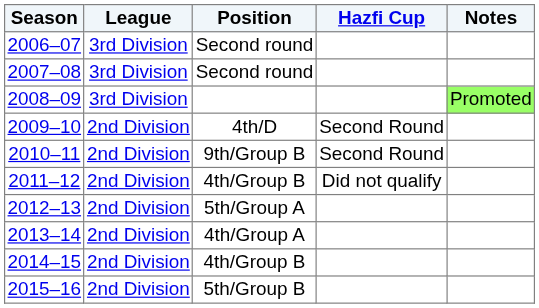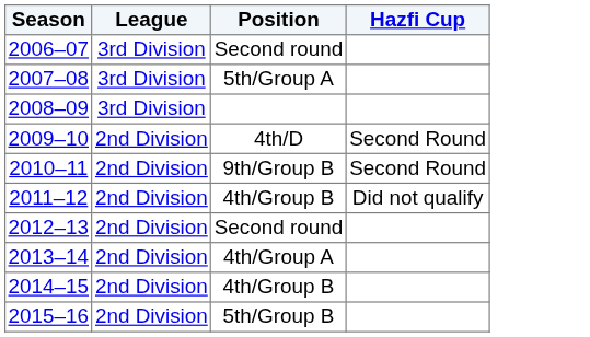 <table border="1" cellpadding="2" style="border-collapse:collapse; text-align:center; font-size:normal;">
 <tr style="background:#f0f6fa;">
 <th>Season</th>
 <th>League</th>
 <th>Position</th>
 <th><a href='#'>Hazfi Cup</a></th>
-<th>Notes</th>
 </tr>
 <tr>
 <td><a href='#'>2006–07</a></td>
 <td><a href='#'>3rd Division</a></td>
 <td>Second round</td>
 <td></td>
-<td></td>
 </tr>
 <tr>
 <td><a href='#'>2007–08</a></td>
 <td><a href='#'>3rd Division</a></td>
-<td>Second round</td>
-<td></td>
+<td>5th/Group A</td>
 <td></td>
 </tr>
 <tr>
 <td><a href='#'>2008–09</a></td>
 <td><a href='#'>3rd Division</a></td>
 <td></td>
 <td></td>
-<td bgcolor=99FF66>Promoted</td>
 </tr>
 <tr>
 <td><a href='#'>2009–10</a></td>
 <td><a href='#'>2nd Division</a></td>
 <td>4th/D</td>
 <td>Second Round</td>
-<td></td>
 </tr>
 <tr>
 <td><a href='#'>2010–11</a></td>
 <td><a href='#'>2nd Division</a></td>
 <td>9th/Group B</td>
 <td>Second Round</td>
-<td></td>
 </tr>
 <tr>
 <td><a href='#'>2011–12</a></td>
 <td><a href='#'>2nd Division</a></td>
 <td>4th/Group B</td>
 <td>Did not qualify</td>
-<td></td>
 </tr>
 <tr>
 <td><a href='#'>2012–13</a></td>
 <td><a href='#'>2nd Division</a></td>
-<td>5th/Group A</td>
-<td></td>
+<td>Second round</td>
 <td></td>
 </tr>
 <tr>
 <td><a href='#'>2013–14</a></td>
 <td><a href='#'>2nd Division</a></td>
 <td>4th/Group A</td>
 <td></td>
-<td></td>
 </tr>
 <tr>
 <td><a href='#'>2014–15</a></td>
 <td><a href='#'>2nd Division</a></td>
 <td>4th/Group B</td>
-<td></td>
 <td></td>
 </tr>
 <tr>
 <td><a href='#'>2015–16</a></td>
 <td><a href='#'>2nd Division</a></td>
 <td>5th/Group B</td>
 <td></td>
-<td></td>
 </tr>
 </table>
